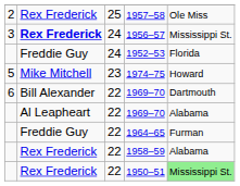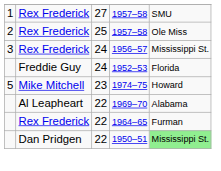 <table class="wikitable">
 <tr>
+</tr>
+<tr>
+<td>1</td>
+<td><a href='#'>Rex Frederick</a></td>
+<td>27</td>
+<td style="font-size:80%;"><a href='#'>1957–58</a></td>
+<td style="font-size:80%;">SMU</td>
 </tr>
 <tr>
 <td>2</td>
 <td><a href='#'>Rex Frederick</a></td>
 <td>25</td>
 <td style="font-size:80%;"><a href='#'>1957–58</a></td>
 <td style="font-size:80%;">Ole Miss</td>
 </tr>
 <tr>
 <td>3</td>
-<td><strong><a href='#'>Rex Frederick</a></strong></td>
+<td><a href='#'>Rex Frederick</a></td>
 <td>24</td>
 <td style="font-size:80%;"><a href='#'>1956–57</a></td>
 <td style="font-size:80%;">Mississippi St.</td>
 </tr>
 <tr>
 <td></td>
 <td>Freddie Guy</td>
 <td>24</td>
 <td style="font-size:80%;"><a href='#'>1952–53</a></td>
 <td style="font-size:80%;">Florida</td>
 </tr>
 <tr>
 <td>5</td>
 <td><a href='#'>Mike Mitchell</a></td>
 <td>23</td>
 <td style="font-size:80%;"><a href='#'>1974–75</a></td>
 <td style="font-size:80%;">Howard</td>
 </tr>
 <tr>
-<td>6</td>
-<td>Bill Alexander</td>
-<td>22</td>
-<td style="font-size:80%;"><a href='#'>1969–70</a></td>
-<td style="font-size:80%;">Dartmouth</td>
-</tr>
-<tr>
 <td></td>
 <td>Al Leapheart</td>
 <td>22</td>
 <td style="font-size:80%;"><a href='#'>1969–70</a></td>
 <td style="font-size:80%;">Alabama</td>
 </tr>
 <tr>
 <td></td>
-<td>Freddie Guy</td>
+<td><a href='#'>Rex Frederick</a></td>
 <td>22</td>
 <td style="font-size:80%;"><a href='#'>1964–65</a></td>
 <td style="font-size:80%;">Furman</td>
 </tr>
 <tr>
 <td></td>
-<td><a href='#'>Rex Frederick</a></td>
-<td>22</td>
-<td style="font-size:80%;"><a href='#'>1958–59</a></td>
-<td style="font-size:80%;">Alabama</td>
-</tr>
-<tr>
-<td></td>
-<td><a href='#'>Rex Frederick</a></td>
+<td>Dan Pridgen</td>
 <td>22</td>
 <td style="font-size:80%;"><a href='#'>1950–51</a></td>
 <td style="background: lightgreen; font-size:80%;">Mississippi St.</td>
 </tr>
 </table>
